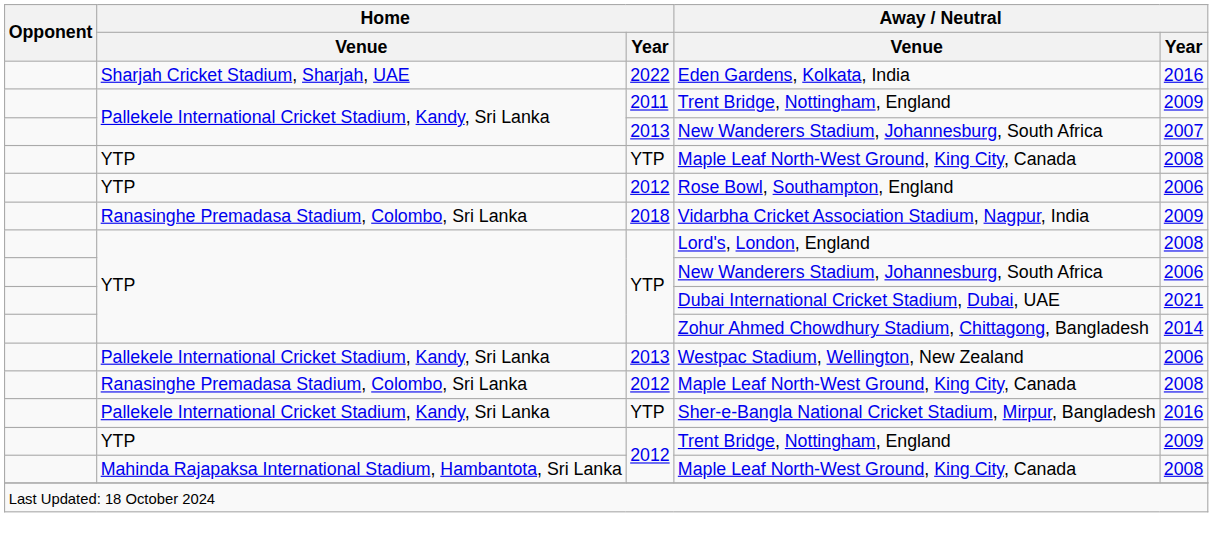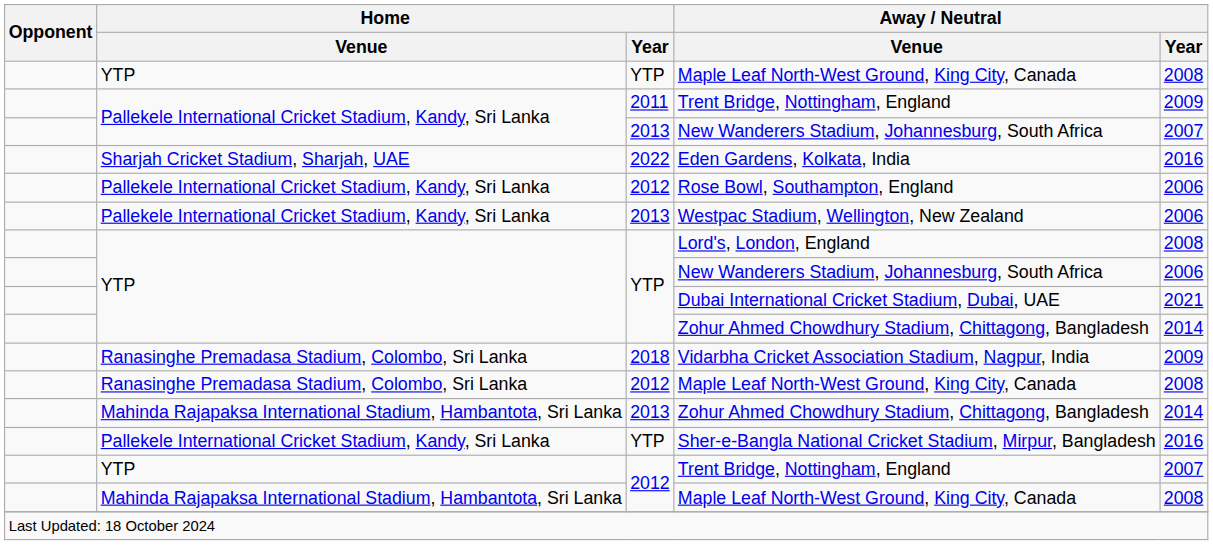 <table class="wikitable plainrowheaders sortable">
 <tr>
 <th rowspan="2">Opponent</th>
 <th colspan="2">Home</th>
 <th colspan="2">Away / Neutral</th>
 </tr>
 <tr>
 <th>Venue</th>
 <th style="text-align:center">Year</th>
 <th style="text-align:center">Venue</th>
 <th style="text-align:center">Year</th>
 </tr>
 <tr>
 <td></td>
-<td><a href='#'>Sharjah Cricket Stadium</a>, <a href='#'>Sharjah</a>, <a href='#'>UAE</a></td>
-<td><a href='#'>2022</a></td>
-<td><a href='#'>Eden Gardens</a>, <a href='#'>Kolkata</a>, India</td>
-<td><a href='#'>2016</a></td>
+<td>YTP</td>
+<td>YTP</td>
+<td><a href='#'>Maple Leaf North-West Ground</a>, <a href='#'>King City</a>, Canada</td>
+<td><a href='#'>2008</a></td>
 </tr>
 <tr>
 <td></td>
 <td rowspan=2><a href='#'>Pallekele International Cricket Stadium</a>, <a href='#'>Kandy</a>, Sri Lanka</td>
 <td><a href='#'>2011</a></td>
 <td><a href='#'>Trent Bridge</a>, <a href='#'>Nottingham</a>, England</td>
 <td><a href='#'>2009</a></td>
 </tr>
 <tr>
 <td></td>
 <td><a href='#'>2013</a></td>
 <td><a href='#'>New Wanderers Stadium</a>, <a href='#'>Johannesburg</a>, South Africa</td>
 <td><a href='#'>2007</a></td>
 </tr>
 <tr>
 <td></td>
-<td>YTP</td>
-<td>YTP</td>
-<td><a href='#'>Maple Leaf North-West Ground</a>, <a href='#'>King City</a>, Canada</td>
-<td><a href='#'>2008</a></td>
+<td><a href='#'>Sharjah Cricket Stadium</a>, <a href='#'>Sharjah</a>, <a href='#'>UAE</a></td>
+<td><a href='#'>2022</a></td>
+<td><a href='#'>Eden Gardens</a>, <a href='#'>Kolkata</a>, India</td>
+<td><a href='#'>2016</a></td>
 </tr>
 <tr>
 <td></td>
-<td>YTP</td>
+<td><a href='#'>Pallekele International Cricket Stadium</a>, <a href='#'>Kandy</a>, Sri Lanka</td>
 <td><a href='#'>2012</a></td>
 <td><a href='#'>Rose Bowl</a>, <a href='#'>Southampton</a>, England</td>
 <td><a href='#'>2006</a></td>
 </tr>
 <tr>
 <td></td>
-<td><a href='#'>Ranasinghe Premadasa Stadium</a>, <a href='#'>Colombo</a>, Sri Lanka</td>
-<td><a href='#'>2018</a></td>
-<td><a href='#'>Vidarbha Cricket Association Stadium</a>, <a href='#'>Nagpur</a>, India</td>
-<td><a href='#'>2009</a></td>
+<td><a href='#'>Pallekele International Cricket Stadium</a>, <a href='#'>Kandy</a>, Sri Lanka</td>
+<td><a href='#'>2013</a></td>
+<td><a href='#'>Westpac Stadium</a>, <a href='#'>Wellington</a>, New Zealand</td>
+<td><a href='#'>2006</a></td>
 </tr>
 <tr>
 <td></td>
 <td rowspan=4>YTP</td>
 <td rowspan=4>YTP</td>
 <td><a href='#'>Lord's</a>, <a href='#'>London</a>, England</td>
 <td><a href='#'>2008</a></td>
 </tr>
 <tr>
 <td></td>
 <td><a href='#'>New Wanderers Stadium</a>, <a href='#'>Johannesburg</a>, South Africa</td>
 <td><a href='#'>2006</a></td>
 </tr>
 <tr>
 <td></td>
 <td><a href='#'>Dubai International Cricket Stadium</a>, <a href='#'>Dubai</a>, UAE</td>
 <td><a href='#'>2021</a></td>
 </tr>
 <tr>
 <td></td>
 <td><a href='#'>Zohur Ahmed Chowdhury Stadium</a>, <a href='#'>Chittagong</a>, Bangladesh</td>
 <td><a href='#'>2014</a></td>
 </tr>
 <tr>
 <td></td>
-<td><a href='#'>Pallekele International Cricket Stadium</a>, <a href='#'>Kandy</a>, Sri Lanka</td>
-<td><a href='#'>2013</a></td>
-<td><a href='#'>Westpac Stadium</a>, <a href='#'>Wellington</a>, New Zealand</td>
-<td><a href='#'>2006</a></td>
+<td><a href='#'>Ranasinghe Premadasa Stadium</a>, <a href='#'>Colombo</a>, Sri Lanka</td>
+<td><a href='#'>2018</a></td>
+<td><a href='#'>Vidarbha Cricket Association Stadium</a>, <a href='#'>Nagpur</a>, India</td>
+<td><a href='#'>2009</a></td>
 </tr>
 <tr>
 <td></td>
 <td><a href='#'>Ranasinghe Premadasa Stadium</a>, <a href='#'>Colombo</a>, Sri Lanka</td>
 <td><a href='#'>2012</a></td>
 <td><a href='#'>Maple Leaf North-West Ground</a>, <a href='#'>King City</a>, Canada</td>
 <td><a href='#'>2008</a></td>
+</tr>
+<tr>
+<td></td>
+<td><a href='#'>Mahinda Rajapaksa International Stadium</a>, <a href='#'>Hambantota</a>, Sri Lanka</td>
+<td><a href='#'>2013</a></td>
+<td><a href='#'>Zohur Ahmed Chowdhury Stadium</a>, <a href='#'>Chittagong</a>, Bangladesh</td>
+<td><a href='#'>2014</a></td>
 </tr>
 <tr>
 <td></td>
 <td><a href='#'>Pallekele International Cricket Stadium</a>, <a href='#'>Kandy</a>, Sri Lanka</td>
 <td>YTP</td>
 <td><a href='#'>Sher-e-Bangla National Cricket Stadium</a>, <a href='#'>Mirpur</a>, Bangladesh</td>
 <td><a href='#'>2016</a></td>
 </tr>
 <tr>
 <td></td>
 <td>YTP</td>
 <td rowspan=2><a href='#'>2012</a></td>
 <td><a href='#'>Trent Bridge</a>, <a href='#'>Nottingham</a>, England</td>
-<td><a href='#'>2009</a></td>
+<td><a href='#'>2007</a></td>
 </tr>
 <tr>
 <td></td>
 <td><a href='#'>Mahinda Rajapaksa International Stadium</a>, <a href='#'>Hambantota</a>, Sri Lanka</td>
 <td><a href='#'>Maple Leaf North-West Ground</a>, <a href='#'>King City</a>, Canada</td>
 <td><a href='#'>2008</a></td>
 </tr>
 <tr>
 </tr>
 <tr class=sortbottom>
 <td colspan=5><small>Last Updated: 18 October 2024</small></td>
 </tr>
 </table>
